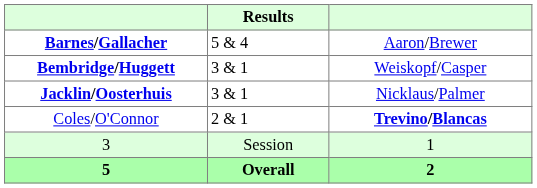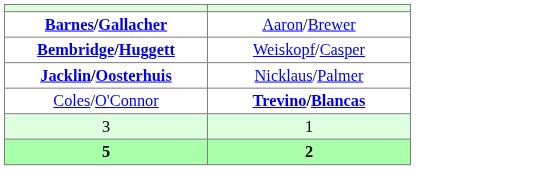 <table border="1" cellpadding="3" style="border-collapse:collapse; text-align:center;">
 <tr style="background:#dfd;">
 <th style="width:12em;"> </th>
-<th style="width:7em;">Results</th>
 <th style="width:12em;"></th>
 </tr>
 <tr>
 <td><strong><a href='#'>Barnes</a>/<a href='#'>Gallacher</a></strong></td>
-<td align=left> 5 & 4</td>
 <td><a href='#'>Aaron</a>/<a href='#'>Brewer</a></td>
 </tr>
 <tr>
 <td><strong><a href='#'>Bembridge</a>/<a href='#'>Huggett</a></strong></td>
-<td align=left> 3 & 1</td>
 <td><a href='#'>Weiskopf</a>/<a href='#'>Casper</a></td>
 </tr>
 <tr>
 <td><strong><a href='#'>Jacklin</a>/<a href='#'>Oosterhuis</a></strong></td>
-<td align=left> 3 & 1</td>
 <td><a href='#'>Nicklaus</a>/<a href='#'>Palmer</a></td>
 </tr>
 <tr>
 <td><a href='#'>Coles</a>/<a href='#'>O'Connor</a></td>
-<td align=left> 2 & 1</td>
 <td><strong><a href='#'>Trevino</a>/<a href='#'>Blancas</a></strong></td>
 </tr>
 <tr style="background:#dfd;">
 <td>3</td>
-<td>Session</td>
 <td>1</td>
 </tr>
 <tr style="background:#afa;">
 <th>5</th>
-<th>Overall</th>
 <th>2</th>
 </tr>
 </table>
